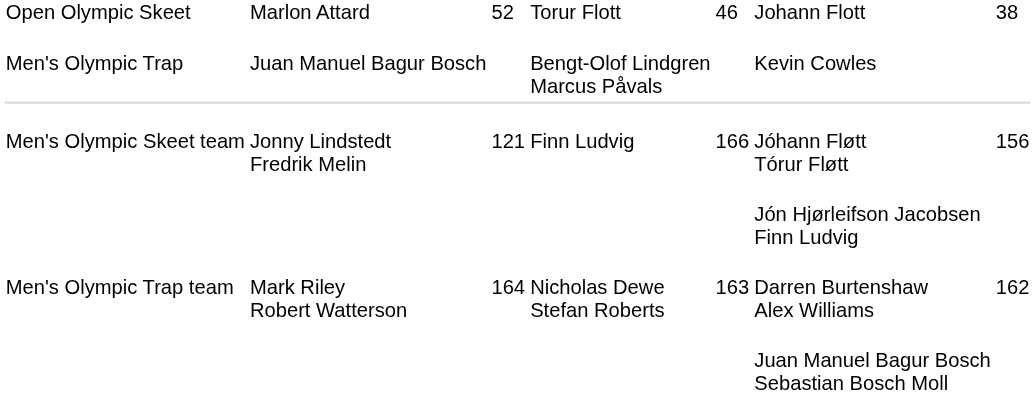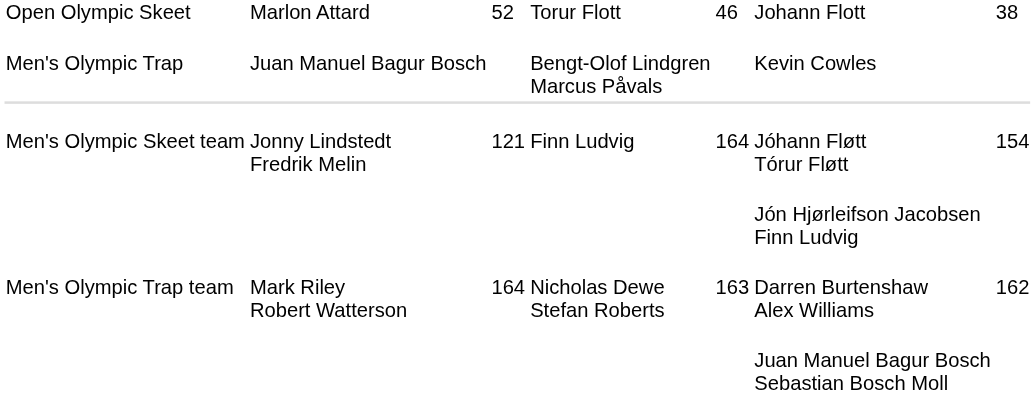 <table>
 <tr>
 <td>Open Olympic Skeet</td>
 <td>Marlon Attard <br>  </td>
 <td>52</td>
 <td>Torur Flott <br> </td>
 <td>46</td>
 <td>Johann Flott <br> </td>
 <td>38</td>
 </tr>
 <tr>
 <td>Men's Olympic Trap</td>
 <td>Juan Manuel Bagur Bosch <br></td>
 <td></td>
 <td><br>Bengt-Olof Lindgren<br>Marcus Påvals</td>
 <td></td>
 <td>Kevin Cowles <br> </td>
 <td></td>
 </tr>
 <tr bgcolor=#dddddd>
 <td colspan=7></td>
 </tr>
 <tr>
 <td>Men's Olympic Skeet team</td>
 <td> <br> Jonny Lindstedt <br> Fredrik Melin</td>
 <td>121</td>
 <td>Finn Ludvig <br> </td>
-<td>166</td>
+<td>164</td>
 <td><br>Jóhann Fløtt <br> Tórur Fløtt</td>
-<td>156</td>
+<td>154</td>
 </tr>
 <tr>
 <td rowspan=3>Men's Olympic Trap team</td>
 <td rowspan=3> <br>Mark Riley <br>Robert Watterson</td>
 <td rowspan=3>164</td>
 <td rowspan=3><br> Nicholas Dewe <br> Stefan Roberts</td>
 <td rowspan=3>163</td>
 <td><br> Jón Hjørleifson Jacobsen <br> Finn Ludvig</td>
 <td rowspan=3>162</td>
 </tr>
 <tr>
 <td><br> Darren Burtenshaw <br> Alex Williams</td>
 </tr>
 <tr>
 <td><br> Juan Manuel Bagur Bosch <br> Sebastian Bosch Moll</td>
 </tr>
 </table>
